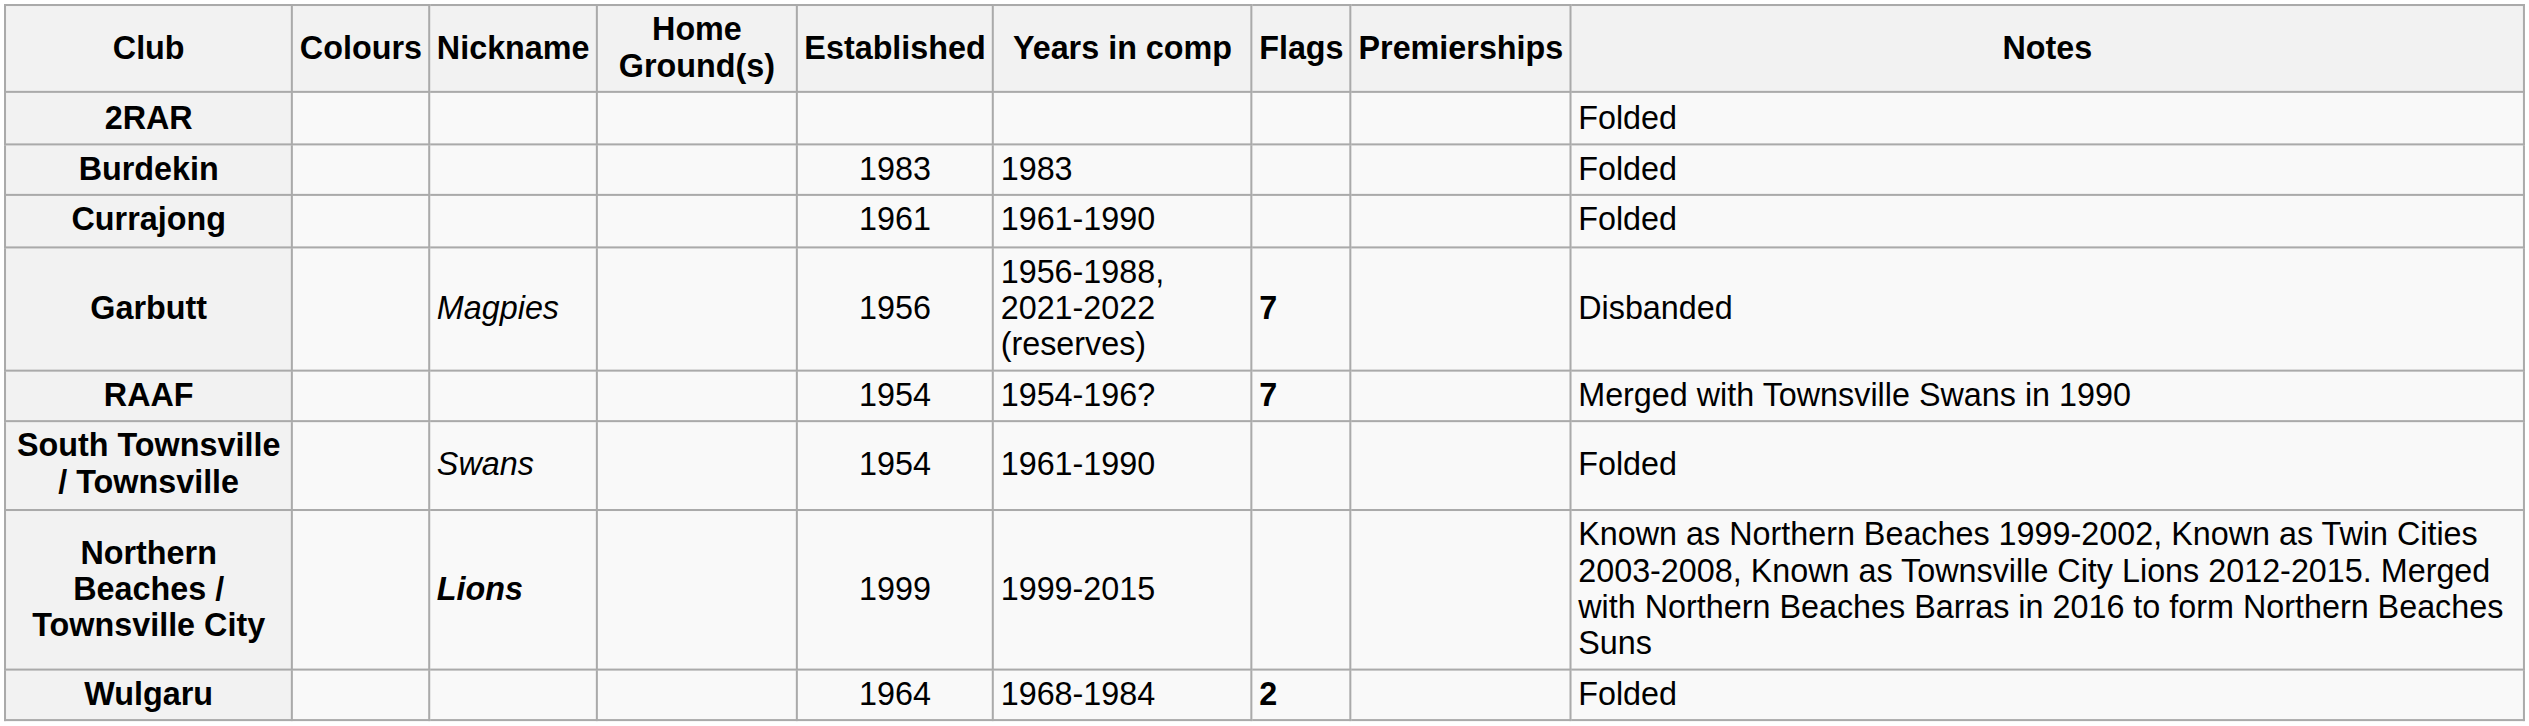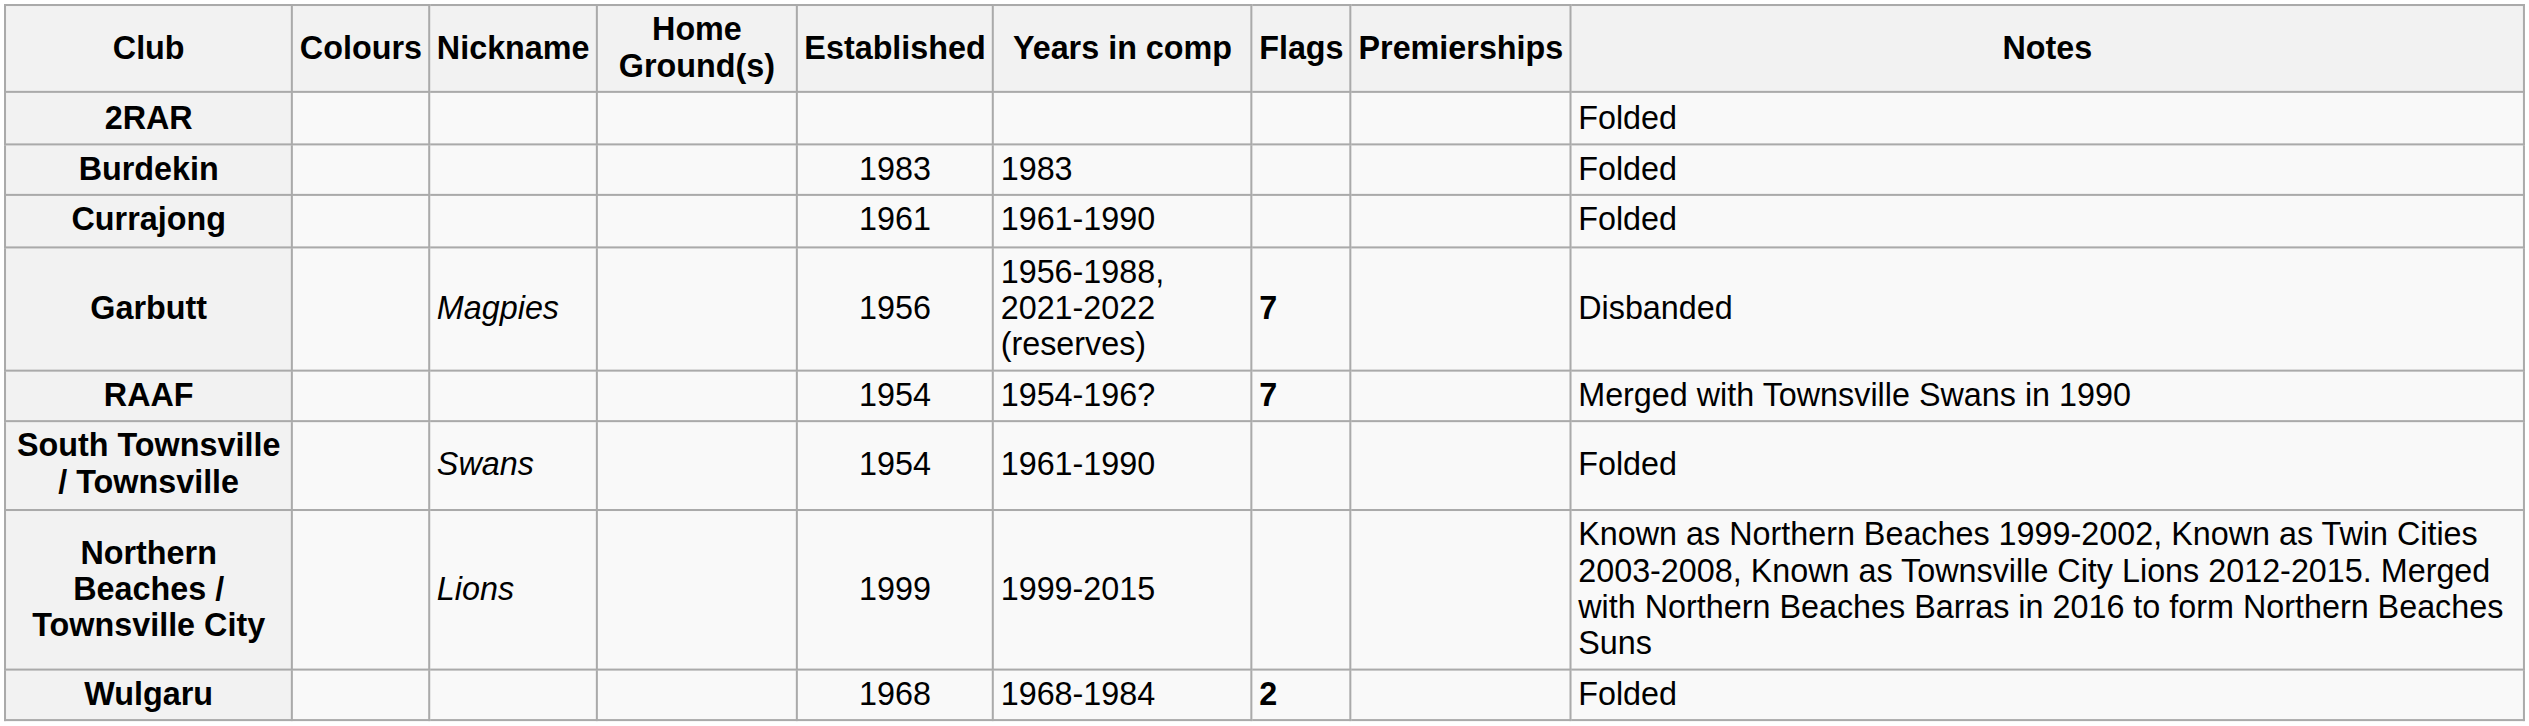 <table class="wikitable sortable" style="text-align:left">
 <tr>
 <th>Club</th>
 <th>Colours</th>
 <th>Nickname</th>
 <th>Home Ground(s)</th>
 <th>Established</th>
 <th>Years in comp</th>
 <th>Flags</th>
 <th>Premierships</th>
 <th>Notes</th>
 </tr>
 <tr>
 <th>2RAR</th>
 <td></td>
 <td></td>
 <td></td>
 <td style="text-align:center;"></td>
 <td></td>
 <td></td>
 <td></td>
 <td>Folded</td>
 </tr>
 <tr>
 <th>Burdekin</th>
 <td></td>
 <td></td>
 <td></td>
 <td style="text-align:center;">1983</td>
 <td>1983</td>
 <td></td>
 <td></td>
 <td>Folded</td>
 </tr>
 <tr>
 <th>Currajong</th>
 <td></td>
 <td></td>
 <td></td>
 <td style="text-align:center;">1961</td>
 <td>1961-1990</td>
 <td></td>
 <td></td>
 <td>Folded</td>
 </tr>
 <tr>
 <th>Garbutt</th>
 <td></td>
 <td><em>Magpies</em></td>
 <td></td>
 <td style="text-align:center;">1956</td>
 <td>1956-1988, 2021-2022 (reserves)</td>
 <td><strong>7</strong></td>
 <td></td>
 <td>Disbanded</td>
 </tr>
 <tr>
 <th>RAAF</th>
 <td></td>
 <td></td>
 <td></td>
 <td style="text-align:center;">1954</td>
 <td>1954-196?</td>
 <td><strong>7</strong></td>
 <td></td>
 <td>Merged with Townsville Swans in 1990</td>
 </tr>
 <tr>
 <th>South Townsville / Townsville</th>
 <td></td>
 <td><em>Swans</em></td>
 <td></td>
 <td style="text-align:center;">1954</td>
 <td>1961-1990</td>
 <td></td>
 <td></td>
 <td>Folded</td>
 </tr>
 <tr>
 <th>Northern Beaches / Townsville City</th>
 <td></td>
-<td><strong><em>Lions</em></strong></td>
+<td><em>Lions</em></td>
 <td></td>
 <td style="text-align:center;">1999</td>
 <td>1999-2015</td>
 <td></td>
 <td></td>
 <td>Known as Northern Beaches 1999-2002, Known as Twin Cities 2003-2008, Known as Townsville City Lions 2012-2015. Merged with Northern Beaches Barras in 2016 to form Northern Beaches Suns</td>
 </tr>
 <tr>
 <th>Wulgaru</th>
 <td></td>
 <td></td>
 <td></td>
-<td style="text-align:center;">1964</td>
+<td style="text-align:center;">1968</td>
 <td>1968-1984</td>
 <td><strong>2</strong></td>
 <td></td>
 <td>Folded</td>
 </tr>
 </table>
